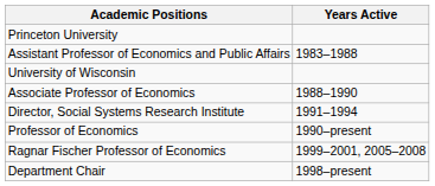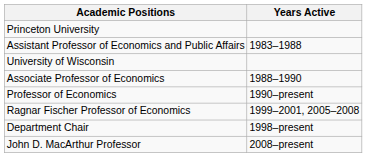 <table class="wikitable">
 <tr>
 <th>Academic Positions</th>
 <th>Years Active</th>
 </tr>
 <tr>
 <td>Princeton University</td>
 <td></td>
 </tr>
 <tr>
 <td>Assistant Professor of Economics and Public Affairs</td>
 <td>1983–1988</td>
 </tr>
 <tr>
 <td>University of Wisconsin</td>
 <td></td>
 </tr>
 <tr>
 <td>Associate Professor of Economics</td>
 <td>1988–1990</td>
 </tr>
 <tr>
-<td>Director, Social Systems Research Institute</td>
-<td>1991–1994</td>
-</tr>
-<tr>
 <td>Professor of Economics</td>
 <td>1990–present</td>
 </tr>
 <tr>
 <td>Ragnar Fischer Professor of Economics</td>
 <td>1999–2001, 2005–2008</td>
 </tr>
 <tr>
 <td>Department Chair</td>
 <td>1998–present</td>
 </tr>
+<tr>
+<td>John D. MacArthur Professor</td>
+<td>2008–present</td>
+</tr>
 </table>
